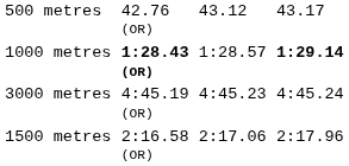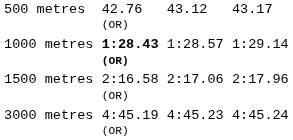 <table>
 <tr valign="top">
 <td>500 metres <br></td>
 <td></td>
 <td>42.76<br><small>(OR)</small></td>
 <td></td>
 <td>43.12</td>
 <td></td>
 <td>43.17</td>
 </tr>
 <tr valign="top">
 <td>1000 metres <br></td>
 <td></td>
 <td><strong>1:28.43<br><small>(OR)</small></strong></td>
 <td></td>
 <td>1:28.57</td>
 <td></td>
-<td><strong>1:29.14</strong></td>
+<td>1:29.14</td>
+</tr>
+<tr valign="top">
+<td>1500 metres <br></td>
+<td></td>
+<td>2:16.58<br><small>(OR)</small></td>
+<td></td>
+<td>2:17.06</td>
+<td></td>
+<td>2:17.96</td>
 </tr>
 <tr valign="top">
 <td>3000 metres <br></td>
 <td></td>
 <td>4:45.19<br><small>(OR)</small></td>
 <td></td>
 <td>4:45.23</td>
 <td></td>
 <td>4:45.24</td>
 </tr>
-<tr valign="top">
-<td>1500 metres <br></td>
-<td></td>
-<td>2:16.58<br><small>(OR)</small></td>
-<td></td>
-<td>2:17.06</td>
-<td></td>
-<td>2:17.96</td>
-</tr>
 </table>
